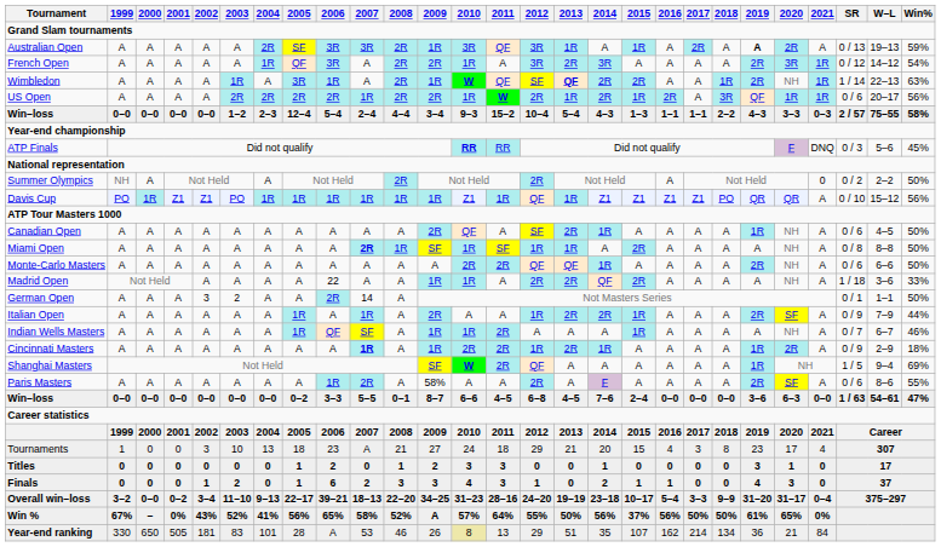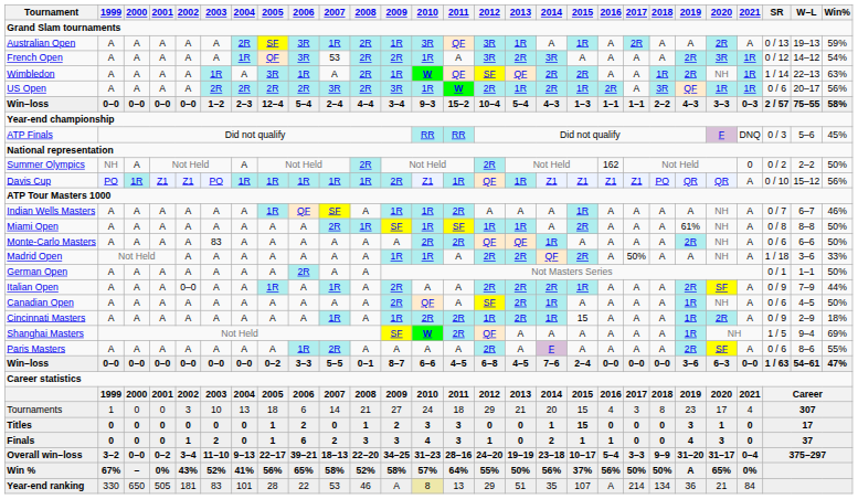 <table class="wikitable nowrap" style=text-align:center;font-size:83%>
 <tr>
 <th>Tournament</th>
 <th><a href='#'>1999</a></th>
 <th><a href='#'>2000</a></th>
 <th><a href='#'>2001</a></th>
 <th><a href='#'>2002</a></th>
 <th><a href='#'>2003</a></th>
 <th><a href='#'>2004</a></th>
 <th><a href='#'>2005</a></th>
 <th><a href='#'>2006</a></th>
 <th><a href='#'>2007</a></th>
 <th><a href='#'>2008</a></th>
 <th><a href='#'>2009</a></th>
 <th><a href='#'>2010</a></th>
 <th><a href='#'>2011</a></th>
 <th><a href='#'>2012</a></th>
 <th><a href='#'>2013</a></th>
 <th><a href='#'>2014</a></th>
 <th><a href='#'>2015</a></th>
 <th><a href='#'>2016</a></th>
 <th><a href='#'>2017</a></th>
 <th><a href='#'>2018</a></th>
 <th><a href='#'>2019</a></th>
 <th><a href='#'>2020</a></th>
 <th><a href='#'>2021</a></th>
 <th>SR</th>
 <th>W–L</th>
 <th>Win%</th>
 </tr>
 <tr>
 <td colspan=27 align=left><strong>Grand Slam tournaments</strong></td>
 </tr>
 <tr>
 <td align=left><a href='#'>Australian Open</a></td>
 <td>A</td>
 <td>A</td>
 <td>A</td>
 <td>A</td>
 <td>A</td>
 <td bgcolor=afeeee><a href='#'>2R</a></td>
 <td bgcolor=yellow><a href='#'>SF</a></td>
 <td bgcolor=afeeee><a href='#'>3R</a></td>
-<td bgcolor=afeeee><a href='#'>3R</a></td>
+<td bgcolor=afeeee><a href='#'>1R</a></td>
 <td bgcolor=afeeee><a href='#'>2R</a></td>
 <td bgcolor=afeeee><a href='#'>1R</a></td>
 <td bgcolor=afeeee><a href='#'>3R</a></td>
 <td bgcolor=ffebcd><a href='#'>QF</a></td>
 <td bgcolor=afeeee><a href='#'>3R</a></td>
 <td bgcolor=afeeee><a href='#'>1R</a></td>
 <td>A</td>
 <td bgcolor=afeeee><a href='#'>1R</a></td>
 <td>A</td>
 <td bgcolor=afeeee><a href='#'>2R</a></td>
 <td>A</td>
-<td><strong>A</strong></td>
+<td>A</td>
 <td bgcolor=afeeee><a href='#'>2R</a></td>
 <td>A</td>
 <td>0 / 13</td>
 <td>19–13</td>
 <td>59%</td>
 </tr>
 <tr>
 <td align=left><a href='#'>French Open</a></td>
 <td>A</td>
 <td>A</td>
 <td>A</td>
 <td>A</td>
 <td>A</td>
 <td bgcolor=afeeee><a href='#'>1R</a></td>
 <td bgcolor=ffebcd><a href='#'>QF</a></td>
 <td bgcolor=afeeee><a href='#'>3R</a></td>
-<td>A</td>
+<td>53</td>
 <td bgcolor=afeeee><a href='#'>2R</a></td>
 <td bgcolor=afeeee><a href='#'>2R</a></td>
 <td bgcolor=afeeee><a href='#'>1R</a></td>
 <td>A</td>
 <td bgcolor=afeeee><a href='#'>3R</a></td>
 <td bgcolor=afeeee><a href='#'>2R</a></td>
 <td bgcolor=afeeee><a href='#'>3R</a></td>
 <td>A</td>
 <td>A</td>
 <td>A</td>
 <td>A</td>
 <td bgcolor=afeeee><a href='#'>2R</a></td>
 <td bgcolor=afeeee><a href='#'>3R</a></td>
 <td bgcolor=afeeee><a href='#'>1R</a></td>
 <td>0 / 12</td>
 <td>14–12</td>
 <td>54%</td>
 </tr>
 <tr>
 <td align=left><a href='#'>Wimbledon</a></td>
 <td>A</td>
 <td>A</td>
 <td>A</td>
 <td>A</td>
 <td bgcolor=afeeee><a href='#'>1R</a></td>
 <td>A</td>
 <td bgcolor=afeeee><a href='#'>3R</a></td>
 <td bgcolor=afeeee><a href='#'>1R</a></td>
 <td>A</td>
 <td bgcolor=afeeee><a href='#'>2R</a></td>
 <td bgcolor=afeeee><a href='#'>1R</a></td>
 <td bgcolor=lime><a href='#'><strong>W</strong></a></td>
 <td bgcolor=ffebcd><a href='#'>QF</a></td>
 <td bgcolor=yellow><a href='#'>SF</a></td>
-<td bgcolor=ffebcd><strong><a href='#'>QF</a></strong></td>
+<td bgcolor=ffebcd><a href='#'>QF</a></td>
 <td bgcolor=afeeee><a href='#'>2R</a></td>
 <td bgcolor=afeeee><a href='#'>2R</a></td>
 <td>A</td>
 <td>A</td>
 <td bgcolor=afeeee><a href='#'>1R</a></td>
 <td bgcolor=afeeee><a href='#'>2R</a></td>
 <td style=color:#767676>NH</td>
 <td bgcolor=afeeee><a href='#'>1R</a></td>
 <td>1 / 14</td>
 <td>22–13</td>
 <td>63%</td>
 </tr>
 <tr>
 <td align=left><a href='#'>US Open</a></td>
 <td>A</td>
 <td>A</td>
 <td>A</td>
 <td>A</td>
 <td bgcolor=afeeee><a href='#'>2R</a></td>
 <td bgcolor=afeeee><a href='#'>2R</a></td>
 <td bgcolor=afeeee><a href='#'>2R</a></td>
 <td bgcolor=afeeee><a href='#'>2R</a></td>
-<td bgcolor=afeeee><a href='#'>1R</a></td>
+<td bgcolor=afeeee><a href='#'>3R</a></td>
 <td bgcolor=afeeee><a href='#'>2R</a></td>
-<td bgcolor=afeeee><a href='#'>2R</a></td>
+<td bgcolor=afeeee><a href='#'>3R</a></td>
 <td bgcolor=afeeee><a href='#'>1R</a></td>
 <td bgcolor=lime><a href='#'><strong>W</strong></a></td>
 <td bgcolor=afeeee><a href='#'>2R</a></td>
 <td bgcolor=afeeee><a href='#'>1R</a></td>
 <td bgcolor=afeeee><a href='#'>2R</a></td>
 <td bgcolor=afeeee><a href='#'>1R</a></td>
 <td bgcolor=afeeee><a href='#'>2R</a></td>
 <td>A</td>
 <td bgcolor=afeeee><a href='#'>3R</a></td>
 <td bgcolor=ffebcd><a href='#'>QF</a></td>
 <td bgcolor=afeeee><a href='#'>1R</a></td>
 <td bgcolor=afeeee><a href='#'>1R</a></td>
 <td>0 / 6</td>
 <td>20–17</td>
 <td>56%</td>
 </tr>
 <tr style="font-weight:bold; background:#efefef">
 <td style=text-align:left>Win–loss</td>
 <td>0–0</td>
 <td>0–0</td>
 <td>0–0</td>
 <td>0–0</td>
 <td>1–2</td>
 <td>2–3</td>
 <td>12–4</td>
 <td>5–4</td>
 <td>2–4</td>
 <td>4–4</td>
 <td>3–4</td>
 <td>9–3</td>
 <td>15–2</td>
 <td>10–4</td>
 <td>5–4</td>
 <td>4–3</td>
 <td>1–3</td>
 <td>1–1</td>
 <td>1–1</td>
 <td>2–2</td>
 <td>4–3</td>
 <td>3–3</td>
 <td>0–3</td>
 <td>2 / 57</td>
 <td>75–55</td>
 <td>58%</td>
 </tr>
 <tr>
 <td colspan=27 align=left><strong>Year-end championship</strong></td>
 </tr>
 <tr>
 <td align=left><a href='#'>ATP Finals</a></td>
 <td colspan=11>Did not qualify</td>
-<td bgcolor=afeeee><strong><a href='#'>RR</a></strong></td>
+<td bgcolor=afeeee><a href='#'>RR</a></td>
 <td bgcolor=afeeee><a href='#'>RR</a></td>
 <td colspan=8>Did not qualify</td>
 <td bgcolor=thistle><a href='#'>F</a></td>
 <td>DNQ</td>
 <td>0 / 3</td>
 <td>5–6</td>
 <td>45%</td>
 </tr>
 <tr>
 <td colspan=27 align=left><strong>National representation</strong></td>
 </tr>
 <tr>
 <td align=left><a href='#'>Summer Olympics</a></td>
 <td style=color:#767676>NH</td>
 <td>A</td>
 <td colspan=3 style=color:#767676>Not Held</td>
 <td>A</td>
 <td colspan=3 style=color:#767676>Not Held</td>
 <td bgcolor=afeeee><a href='#'>2R</a></td>
 <td colspan=3 style=color:#767676>Not Held</td>
 <td bgcolor=afeeee><a href='#'>2R</a></td>
 <td colspan=3 style=color:#767676>Not Held</td>
-<td>A</td>
+<td>162</td>
 <td colspan=4 style=color:#767676>Not Held</td>
 <td>0</td>
 <td>0 / 2</td>
 <td>2–2</td>
 <td>50%</td>
 </tr>
 <tr>
 <td align=left><a href='#'>Davis Cup</a></td>
 <td bgcolor=ecf2ff><a href='#'>PO</a></td>
 <td bgcolor=afeeee><a href='#'>1R</a></td>
 <td bgcolor=ecf2ff><a href='#'>Z1</a></td>
 <td bgcolor=ecf2ff><a href='#'>Z1</a></td>
 <td bgcolor=ecf2ff><a href='#'>PO</a></td>
 <td bgcolor=afeeee><a href='#'>1R</a></td>
 <td bgcolor=afeeee><a href='#'>1R</a></td>
 <td bgcolor=afeeee><a href='#'>1R</a></td>
 <td bgcolor=afeeee><a href='#'>1R</a></td>
 <td bgcolor=afeeee><a href='#'>1R</a></td>
-<td bgcolor=afeeee><a href='#'>1R</a></td>
+<td bgcolor=afeeee><a href='#'>2R</a></td>
 <td bgcolor=ecf2ff><a href='#'>Z1</a></td>
 <td bgcolor=afeeee><a href='#'>1R</a></td>
 <td bgcolor=ffebcd><a href='#'>QF</a></td>
 <td bgcolor=afeeee><a href='#'>1R</a></td>
 <td bgcolor=ecf2ff><a href='#'>Z1</a></td>
 <td bgcolor=ecf2ff><a href='#'>Z1</a></td>
 <td bgcolor=ecf2ff><a href='#'>Z1</a></td>
 <td bgcolor=ecf2ff><a href='#'>Z1</a></td>
 <td bgcolor=ecf2ff><a href='#'>PO</a></td>
 <td bgcolor=ecf2ff><a href='#'>QR</a></td>
 <td bgcolor=ecf2ff><a href='#'>QR</a></td>
 <td>A</td>
 <td>0 / 10</td>
 <td>15–12</td>
 <td>56%</td>
 </tr>
 <tr>
 <td colspan=27 align=left><strong>ATP Tour Masters 1000</strong></td>
+</tr>
+<tr>
+<td align=left><a href='#'>Indian Wells Masters</a></td>
+<td>A</td>
+<td>A</td>
+<td>A</td>
+<td>A</td>
+<td>A</td>
+<td>A</td>
+<td bgcolor=afeeee><a href='#'>1R</a></td>
+<td bgcolor=ffebcd><a href='#'>QF</a></td>
+<td bgcolor=yellow><a href='#'>SF</a></td>
+<td>A</td>
+<td bgcolor=afeeee><a href='#'>1R</a></td>
+<td bgcolor=afeeee><a href='#'>1R</a></td>
+<td bgcolor=afeeee><a href='#'>2R</a></td>
+<td>A</td>
+<td>A</td>
+<td>A</td>
+<td bgcolor=afeeee><a href='#'>1R</a></td>
+<td>A</td>
+<td>A</td>
+<td>A</td>
+<td>A</td>
+<td style=color:#767676>NH</td>
+<td>A</td>
+<td>0 / 7</td>
+<td>6–7</td>
+<td>46%</td>
+</tr>
+<tr>
+<td align=left><a href='#'>Miami Open</a></td>
+<td>A</td>
+<td>A</td>
+<td>A</td>
+<td>A</td>
+<td>A</td>
+<td>A</td>
+<td>A</td>
+<td>A</td>
+<td bgcolor=afeeee><a href='#'>2R</a></td>
+<td bgcolor=afeeee><a href='#'>1R</a></td>
+<td bgcolor=yellow><a href='#'>SF</a></td>
+<td bgcolor=afeeee><a href='#'>1R</a></td>
+<td bgcolor=yellow><a href='#'>SF</a></td>
+<td bgcolor=afeeee><a href='#'>1R</a></td>
+<td bgcolor=afeeee><a href='#'>1R</a></td>
+<td>A</td>
+<td bgcolor=afeeee><a href='#'>2R</a></td>
+<td>A</td>
+<td>A</td>
+<td>A</td>
+<td>61%</td>
+<td style=color:#767676>NH</td>
+<td>A</td>
+<td>0 / 8</td>
+<td>8–8</td>
+<td>50%</td>
+</tr>
+<tr>
+<td align=left><a href='#'>Monte-Carlo Masters</a></td>
+<td>A</td>
+<td>A</td>
+<td>A</td>
+<td>A</td>
+<td>83</td>
+<td>A</td>
+<td>A</td>
+<td>A</td>
+<td>A</td>
+<td>A</td>
+<td>A</td>
+<td bgcolor=afeeee><a href='#'>2R</a></td>
+<td bgcolor=afeeee><a href='#'>2R</a></td>
+<td bgcolor=ffebcd><a href='#'>QF</a></td>
+<td bgcolor=ffebcd><a href='#'>QF</a></td>
+<td bgcolor=afeeee><a href='#'>1R</a></td>
+<td>A</td>
+<td>A</td>
+<td>A</td>
+<td>A</td>
+<td bgcolor=afeeee><a href='#'>2R</a></td>
+<td style=color:#767676>NH</td>
+<td>A</td>
+<td>0 / 6</td>
+<td>6–6</td>
+<td>50%</td>
+</tr>
+<tr>
+<td align=left><a href='#'>Madrid Open</a></td>
+<td colspan=3 style=color:#767676>Not Held</td>
+<td>A</td>
+<td>A</td>
+<td>A</td>
+<td>A</td>
+<td>A</td>
+<td>A</td>
+<td>A</td>
+<td bgcolor=afeeee><a href='#'>1R</a></td>
+<td bgcolor=afeeee><a href='#'>1R</a></td>
+<td>A</td>
+<td bgcolor=afeeee><a href='#'>2R</a></td>
+<td bgcolor=afeeee><a href='#'>2R</a></td>
+<td bgcolor=ffebcd><a href='#'>QF</a></td>
+<td bgcolor=afeeee><a href='#'>2R</a></td>
+<td>A</td>
+<td>50%</td>
+<td>A</td>
+<td>A</td>
+<td style=color:#767676>NH</td>
+<td>A</td>
+<td>1 / 18</td>
+<td>3–6</td>
+<td>33%</td>
+</tr>
+<tr>
+<td align=left><a href='#'>German Open</a></td>
+<td>A</td>
+<td>A</td>
+<td>A</td>
+<td>A</td>
+<td>A</td>
+<td>A</td>
+<td>A</td>
+<td bgcolor=afeeee><a href='#'>2R</a></td>
+<td>A</td>
+<td>A</td>
+<td colspan=13 style=color:#767676>Not Masters Series</td>
+<td>0 / 1</td>
+<td>1–1</td>
+<td>50%</td>
+</tr>
+<tr>
+<td align=left><a href='#'>Italian Open</a></td>
+<td>A</td>
+<td>A</td>
+<td>A</td>
+<td>0–0</td>
+<td>A</td>
+<td>A</td>
+<td bgcolor=afeeee><a href='#'>1R</a></td>
+<td>A</td>
+<td bgcolor=afeeee><a href='#'>1R</a></td>
+<td>A</td>
+<td bgcolor=afeeee><a href='#'>2R</a></td>
+<td>A</td>
+<td>A</td>
+<td bgcolor=afeeee><a href='#'>2R</a></td>
+<td bgcolor=afeeee><a href='#'>2R</a></td>
+<td bgcolor=afeeee><a href='#'>2R</a></td>
+<td bgcolor=afeeee><a href='#'>1R</a></td>
+<td>A</td>
+<td>A</td>
+<td>A</td>
+<td bgcolor=afeeee><a href='#'>2R</a></td>
+<td bgcolor=yellow><a href='#'>SF</a></td>
+<td>A</td>
+<td>0 / 9</td>
+<td>7–9</td>
+<td>44%</td>
 </tr>
 <tr>
 <td align=left><a href='#'>Canadian Open</a></td>
 <td>A</td>
 <td>A</td>
 <td>A</td>
 <td>A</td>
 <td>A</td>
 <td>A</td>
 <td>A</td>
 <td>A</td>
 <td>A</td>
 <td>A</td>
 <td bgcolor=afeeee><a href='#'>2R</a></td>
 <td bgcolor=ffebcd><a href='#'>QF</a></td>
 <td>A</td>
 <td bgcolor=yellow><a href='#'>SF</a></td>
 <td bgcolor=afeeee><a href='#'>2R</a></td>
 <td bgcolor=afeeee><a href='#'>1R</a></td>
 <td>A</td>
 <td>A</td>
 <td>A</td>
 <td>A</td>
 <td bgcolor=afeeee><a href='#'>1R</a></td>
 <td style=color:#767676>NH</td>
 <td>A</td>
 <td>0 / 6</td>
 <td>4–5</td>
 <td>50%</td>
 </tr>
 <tr>
-<td align=left><a href='#'>Miami Open</a></td>
+<td align=left><a href='#'>Cincinnati Masters</a></td>
 <td>A</td>
 <td>A</td>
-<td>A</td>
-<td>A</td>
-<td>A</td>
-<td>A</td>
-<td>A</td>
-<td>A</td>
-<td bgcolor=afeeee><strong><a href='#'>2R</a></strong></td>
-<td bgcolor=afeeee><a href='#'>1R</a></td>
-<td bgcolor=yellow><a href='#'>SF</a></td>
-<td bgcolor=afeeee><a href='#'>1R</a></td>
-<td bgcolor=yellow><a href='#'>SF</a></td>
-<td bgcolor=afeeee><a href='#'>1R</a></td>
-<td bgcolor=afeeee><a href='#'>1R</a></td>
-<td>A</td>
-<td bgcolor=afeeee><a href='#'>2R</a></td>
-<td>A</td>
-<td>A</td>
-<td>A</td>
-<td>A</td>
-<td style=color:#767676>NH</td>
-<td>A</td>
-<td>0 / 8</td>
-<td>8–8</td>
-<td>50%</td>
-</tr>
-<tr>
-<td align=left><a href='#'>Monte-Carlo Masters</a></td>
-<td>A</td>
-<td>A</td>
-<td>A</td>
-<td>A</td>
-<td>A</td>
-<td>A</td>
-<td>A</td>
-<td>A</td>
-<td>A</td>
-<td>A</td>
-<td>A</td>
-<td bgcolor=afeeee><a href='#'>2R</a></td>
-<td bgcolor=afeeee><a href='#'>2R</a></td>
-<td bgcolor=ffebcd><a href='#'>QF</a></td>
-<td bgcolor=ffebcd><a href='#'>QF</a></td>
-<td bgcolor=afeeee><a href='#'>1R</a></td>
-<td>A</td>
-<td>A</td>
-<td>A</td>
-<td>A</td>
-<td bgcolor=afeeee><a href='#'>2R</a></td>
-<td style=color:#767676>NH</td>
-<td>A</td>
-<td>0 / 6</td>
-<td>6–6</td>
-<td>50%</td>
-</tr>
-<tr>
-<td align=left><a href='#'>Madrid Open</a></td>
-<td colspan=3 style=color:#767676>Not Held</td>
-<td>A</td>
-<td>A</td>
-<td>A</td>
-<td>A</td>
-<td>22</td>
-<td>A</td>
-<td>A</td>
-<td bgcolor=afeeee><a href='#'>1R</a></td>
-<td bgcolor=afeeee><a href='#'>1R</a></td>
-<td>A</td>
-<td bgcolor=afeeee><a href='#'>2R</a></td>
-<td bgcolor=afeeee><a href='#'>2R</a></td>
-<td bgcolor=ffebcd><a href='#'>QF</a></td>
-<td bgcolor=afeeee><a href='#'>2R</a></td>
-<td>A</td>
-<td>A</td>
-<td>A</td>
-<td>A</td>
-<td style=color:#767676>NH</td>
-<td>A</td>
-<td>1 / 18</td>
-<td>3–6</td>
-<td>33%</td>
-</tr>
-<tr>
-<td align=left><a href='#'>German Open</a></td>
-<td>A</td>
-<td>A</td>
-<td>A</td>
-<td>3</td>
-<td>2</td>
-<td>A</td>
-<td>A</td>
-<td bgcolor=afeeee><a href='#'>2R</a></td>
-<td>14</td>
-<td>A</td>
-<td colspan=13 style=color:#767676>Not Masters Series</td>
-<td>0 / 1</td>
-<td>1–1</td>
-<td>50%</td>
-</tr>
-<tr>
-<td align=left><a href='#'>Italian Open</a></td>
 <td>A</td>
 <td>A</td>
 <td>A</td>
 <td>A</td>
 <td>A</td>
 <td>A</td>
 <td bgcolor=afeeee><a href='#'>1R</a></td>
 <td>A</td>
 <td bgcolor=afeeee><a href='#'>1R</a></td>
-<td>A</td>
-<td bgcolor=afeeee><a href='#'>2R</a></td>
-<td>A</td>
-<td>A</td>
-<td bgcolor=afeeee><a href='#'>1R</a></td>
-<td bgcolor=afeeee><a href='#'>2R</a></td>
-<td bgcolor=afeeee><a href='#'>2R</a></td>
-<td bgcolor=afeeee><a href='#'>1R</a></td>
-<td>A</td>
-<td>A</td>
-<td>A</td>
-<td bgcolor=afeeee><a href='#'>2R</a></td>
-<td bgcolor=yellow><a href='#'>SF</a></td>
-<td>A</td>
-<td>0 / 9</td>
-<td>7–9</td>
-<td>44%</td>
-</tr>
-<tr>
-<td align=left><a href='#'>Indian Wells Masters</a></td>
-<td>A</td>
-<td>A</td>
-<td>A</td>
-<td>A</td>
-<td>A</td>
-<td>A</td>
-<td bgcolor=afeeee><a href='#'>1R</a></td>
-<td bgcolor=ffebcd><a href='#'>QF</a></td>
-<td bgcolor=yellow><a href='#'>SF</a></td>
-<td>A</td>
-<td bgcolor=afeeee><a href='#'>1R</a></td>
-<td bgcolor=afeeee><a href='#'>1R</a></td>
-<td bgcolor=afeeee><a href='#'>2R</a></td>
-<td>A</td>
-<td>A</td>
-<td>A</td>
-<td bgcolor=afeeee><a href='#'>1R</a></td>
-<td>A</td>
-<td>A</td>
-<td>A</td>
-<td>A</td>
-<td style=color:#767676>NH</td>
-<td>A</td>
-<td>0 / 7</td>
-<td>6–7</td>
-<td>46%</td>
-</tr>
-<tr>
-<td align=left><a href='#'>Cincinnati Masters</a></td>
-<td>A</td>
-<td>A</td>
-<td>A</td>
-<td>A</td>
-<td>A</td>
-<td>A</td>
-<td>A</td>
-<td>A</td>
-<td bgcolor=afeeee><strong><a href='#'>1R</a></strong></td>
-<td>A</td>
-<td bgcolor=afeeee><a href='#'>1R</a></td>
 <td bgcolor=afeeee><a href='#'>2R</a></td>
 <td bgcolor=afeeee><a href='#'>2R</a></td>
 <td bgcolor=afeeee><a href='#'>1R</a></td>
 <td bgcolor=afeeee><a href='#'>2R</a></td>
 <td bgcolor=afeeee><a href='#'>1R</a></td>
-<td>A</td>
+<td>15</td>
 <td>A</td>
 <td>A</td>
 <td>A</td>
 <td bgcolor=afeeee><a href='#'>1R</a></td>
 <td bgcolor=afeeee><a href='#'>2R</a></td>
 <td>A</td>
 <td>0 / 9</td>
 <td>2–9</td>
 <td>18%</td>
 </tr>
 <tr>
 <td align=left><a href='#'>Shanghai Masters</a></td>
 <td colspan=10 style=color:#767676>Not Held</td>
 <td bgcolor=yellow><a href='#'>SF</a></td>
 <td bgcolor=lime><a href='#'><strong>W</strong></a></td>
 <td bgcolor=afeeee><a href='#'>2R</a></td>
 <td bgcolor=ffebcd><a href='#'>QF</a></td>
 <td>A</td>
 <td>A</td>
 <td>A</td>
 <td>A</td>
 <td>A</td>
 <td>A</td>
 <td bgcolor=afeeee><a href='#'>1R</a></td>
 <td colspan=2 style=color:#767676>NH</td>
 <td>1 / 5</td>
 <td>9–4</td>
 <td>69%</td>
 </tr>
 <tr>
 <td align=left><a href='#'>Paris Masters</a></td>
 <td>A</td>
 <td>A</td>
 <td>A</td>
 <td>A</td>
 <td>A</td>
 <td>A</td>
 <td>A</td>
 <td bgcolor=afeeee><a href='#'>1R</a></td>
 <td bgcolor=afeeee><a href='#'>2R</a></td>
 <td>A</td>
-<td>58%</td>
+<td>A</td>
 <td>A</td>
 <td>A</td>
 <td bgcolor=afeeee><a href='#'>2R</a></td>
 <td>A</td>
 <td bgcolor=thistle><a href='#'>F</a></td>
 <td>A</td>
 <td>A</td>
 <td>A</td>
 <td>A</td>
 <td bgcolor=afeeee><a href='#'>2R</a></td>
 <td bgcolor=yellow><a href='#'>SF</a></td>
 <td>A</td>
 <td>0 / 6</td>
 <td>8–6</td>
 <td>55%</td>
 </tr>
 <tr style="font-weight:bold; background:#efefef">
 <td style=text-align:left>Win–loss</td>
 <td>0–0</td>
 <td>0–0</td>
 <td>0–0</td>
 <td>0–0</td>
 <td>0–0</td>
 <td>0–0</td>
 <td>0–2</td>
 <td>3–3</td>
 <td>5–5</td>
 <td>0–1</td>
 <td>8–7</td>
 <td>6–6</td>
 <td>4–5</td>
 <td>6–8</td>
 <td>4–5</td>
 <td>7–6</td>
 <td>2–4</td>
 <td>0–0</td>
 <td>0–0</td>
 <td>0–0</td>
 <td>3–6</td>
 <td>6–3</td>
 <td>0–0</td>
 <td>1 / 63</td>
 <td>54–61</td>
 <td>47%</td>
 </tr>
 <tr>
 <td colspan=27 align=left><strong>Career statistics</strong></td>
 </tr>
 <tr>
 <th></th>
 <th>1999</th>
 <th>2000</th>
 <th>2001</th>
 <th>2002</th>
 <th>2003</th>
 <th>2004</th>
 <th>2005</th>
 <th>2006</th>
 <th>2007</th>
 <th>2008</th>
 <th>2009</th>
 <th>2010</th>
 <th>2011</th>
 <th>2012</th>
 <th>2013</th>
 <th>2014</th>
 <th>2015</th>
 <th>2016</th>
 <th>2017</th>
 <th>2018</th>
 <th>2019</th>
 <th>2020</th>
 <th>2021</th>
 <th colspan=3>Career</th>
 </tr>
 <tr bgcolor=efefef>
 <td style=text-align:left>Tournaments</td>
 <td>1</td>
 <td>0</td>
 <td>0</td>
 <td>3</td>
 <td>10</td>
 <td>13</td>
 <td>18</td>
-<td>23</td>
-<td>A</td>
+<td>6</td>
+<td>14</td>
 <td>21</td>
 <td>27</td>
 <td>24</td>
 <td>18</td>
 <td>29</td>
 <td>21</td>
 <td>20</td>
 <td>15</td>
 <td>4</td>
 <td>3</td>
 <td>8</td>
 <td>23</td>
 <td>17</td>
 <td>4</td>
 <td colspan=3><strong>307</strong></td>
 </tr>
 <tr style="font-weight:bold; background:#efefef;">
 <td style=text-align:left>Titles</td>
 <td>0</td>
 <td>0</td>
 <td>0</td>
 <td>0</td>
 <td>0</td>
 <td>0</td>
 <td>1</td>
 <td>2</td>
 <td>0</td>
 <td>1</td>
 <td>2</td>
 <td>3</td>
 <td>3</td>
 <td>0</td>
 <td>0</td>
 <td>1</td>
-<td>0</td>
+<td>15</td>
 <td>0</td>
 <td>0</td>
 <td>0</td>
 <td>3</td>
 <td>1</td>
 <td>0</td>
 <td colspan=3>17</td>
 </tr>
 <tr style="font-weight:bold; background:#efefef;">
 <td style=text-align:left>Finals</td>
 <td>0</td>
 <td>0</td>
 <td>0</td>
 <td>1</td>
 <td>2</td>
 <td>0</td>
 <td>1</td>
 <td>6</td>
 <td>2</td>
 <td>3</td>
 <td>3</td>
 <td>4</td>
 <td>3</td>
 <td>1</td>
 <td>0</td>
 <td>2</td>
 <td>1</td>
 <td>1</td>
 <td>0</td>
 <td>0</td>
 <td>4</td>
 <td>3</td>
 <td>0</td>
 <td colspan=3>37</td>
 </tr>
 <tr style="font-weight:bold; background:#efefef;">
 <td style=text-align:left>Overall win–loss</td>
 <td>3–2</td>
 <td>0–0</td>
 <td>0–2</td>
 <td>3–4</td>
 <td>11–10</td>
 <td>9–13</td>
 <td>22–17</td>
 <td>39–21</td>
 <td>18–13</td>
 <td>22–20</td>
 <td>34–25</td>
 <td>31–23</td>
 <td>28–16</td>
 <td>24–20</td>
 <td>19–19</td>
 <td>23–18</td>
 <td>10–17</td>
 <td>5–4</td>
 <td>3–3</td>
 <td>9–9</td>
 <td>31–20</td>
 <td>31–17</td>
 <td>0–4</td>
 <td colspan=3>375–297</td>
 </tr>
 <tr style="font-weight:bold; background:#efefef;">
 <td style=text-align:left>Win %</td>
 <td>67%</td>
 <td>–</td>
 <td>0%</td>
 <td>43%</td>
 <td>52%</td>
 <td>41%</td>
 <td>56%</td>
 <td>65%</td>
 <td>58%</td>
 <td>52%</td>
-<td>A</td>
+<td>58%</td>
 <td>57%</td>
 <td>64%</td>
 <td>55%</td>
 <td>50%</td>
 <td>56%</td>
 <td>37%</td>
 <td>56%</td>
 <td>50%</td>
 <td>50%</td>
-<td>61%</td>
+<td>A</td>
 <td>65%</td>
 <td>0%</td>
 <td colspan=3></td>
 </tr>
 <tr bgcolor=efefef>
 <td align=left><strong>Year-end ranking</strong></td>
 <td>330</td>
 <td>650</td>
 <td>505</td>
 <td>181</td>
 <td>83</td>
 <td>101</td>
 <td>28</td>
-<td>A</td>
+<td>22</td>
 <td>53</td>
 <td>46</td>
-<td>26</td>
+<td>A</td>
 <td bgcolor=eee8aa>8</td>
 <td>13</td>
 <td>29</td>
 <td>51</td>
 <td>35</td>
 <td>107</td>
-<td>162</td>
+<td>A</td>
 <td>214</td>
 <td>134</td>
 <td>36</td>
 <td>21</td>
 <td>84</td>
 <td colspan=3></td>
 </tr>
 </table>
